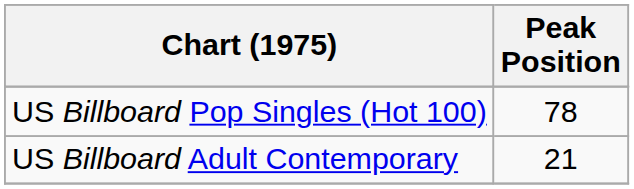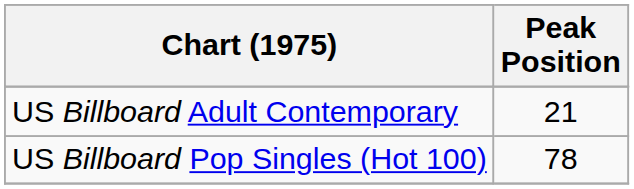 <table class="wikitable sortable">
 <tr>
 <th align="left">Chart (1975)</th>
 <th align="left">Peak<br>Position</th>
 </tr>
 <tr>
 </tr>
 <tr>
+<td>US <em>Billboard</em> <a href='#'>Adult Contemporary</a></td>
+<td align="center">21</td>
+</tr>
+<tr>
 <td>US <em>Billboard</em> <a href='#'>Pop Singles (Hot 100)</a></td>
 <td align="center">78</td>
 </tr>
 <tr>
-<td>US <em>Billboard</em> <a href='#'>Adult Contemporary</a></td>
-<td align="center">21</td>
-</tr>
-<tr>
 </tr>
 </table>
